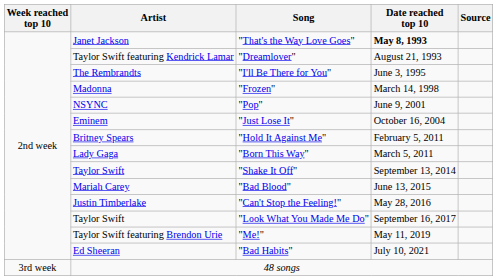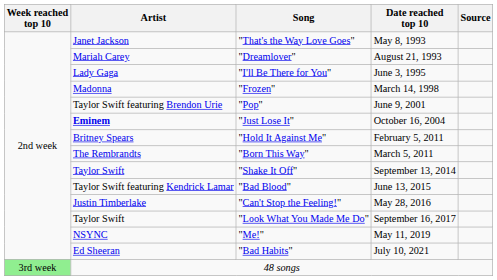 <table class="wikitable">
 <tr>
 <th>Week reached <br> top 10</th>
 <th>Artist</th>
 <th>Song</th>
 <th>Date reached <br> top 10</th>
 <th>Source</th>
 </tr>
 <tr>
 <td rowspan=14 style="text-align:center;">2nd week</td>
 <td><a href='#'>Janet Jackson</a></td>
 <td>"<a href='#'>That's the Way Love Goes</a>"</td>
-<td><strong>May 8, 1993</strong></td>
+<td>May 8, 1993</td>
 <td></td>
 </tr>
 <tr>
-<td>Taylor Swift featuring <a href='#'>Kendrick Lamar</a></td>
+<td><a href='#'>Mariah Carey</a></td>
 <td>"<a href='#'>Dreamlover</a>"</td>
 <td>August 21, 1993</td>
 <td></td>
 </tr>
 <tr>
-<td><a href='#'>The Rembrandts</a></td>
+<td><a href='#'>Lady Gaga</a></td>
 <td>"<a href='#'>I'll Be There for You</a>"</td>
 <td>June 3, 1995</td>
 <td></td>
 </tr>
 <tr>
 <td><a href='#'>Madonna</a></td>
 <td>"<a href='#'>Frozen</a>"</td>
 <td>March 14, 1998</td>
 <td></td>
 </tr>
 <tr>
-<td><a href='#'>NSYNC</a></td>
+<td>Taylor Swift featuring <a href='#'>Brendon Urie</a></td>
 <td>"<a href='#'>Pop</a>"</td>
 <td>June 9, 2001</td>
 <td></td>
 </tr>
 <tr>
-<td><a href='#'>Eminem</a></td>
+<td><strong><a href='#'>Eminem</a></strong></td>
 <td>"<a href='#'>Just Lose It</a>"</td>
 <td>October 16, 2004</td>
 <td></td>
 </tr>
 <tr>
 <td><a href='#'>Britney Spears</a></td>
 <td>"<a href='#'>Hold It Against Me</a>"</td>
 <td>February 5, 2011</td>
 <td></td>
 </tr>
 <tr>
-<td><a href='#'>Lady Gaga</a></td>
+<td><a href='#'>The Rembrandts</a></td>
 <td>"<a href='#'>Born This Way</a>"</td>
 <td>March 5, 2011</td>
 <td></td>
 </tr>
 <tr>
 <td><a href='#'>Taylor Swift</a></td>
 <td>"<a href='#'>Shake It Off</a>"</td>
 <td>September 13, 2014</td>
 <td></td>
 </tr>
 <tr>
-<td><a href='#'>Mariah Carey</a></td>
+<td>Taylor Swift featuring <a href='#'>Kendrick Lamar</a></td>
 <td>"<a href='#'>Bad Blood</a>"</td>
 <td>June 13, 2015</td>
 <td></td>
 </tr>
 <tr>
 <td><a href='#'>Justin Timberlake</a></td>
 <td>"<a href='#'>Can't Stop the Feeling!</a>"</td>
 <td>May 28, 2016</td>
 <td></td>
 </tr>
 <tr>
 <td>Taylor Swift</td>
 <td>"<a href='#'>Look What You Made Me Do</a>"</td>
 <td>September 16, 2017</td>
 <td></td>
 </tr>
 <tr>
-<td>Taylor Swift featuring <a href='#'>Brendon Urie</a></td>
+<td><a href='#'>NSYNC</a></td>
 <td>"<a href='#'>Me!</a>"</td>
 <td>May 11, 2019</td>
 <td></td>
 </tr>
 <tr>
 <td><a href='#'>Ed Sheeran</a></td>
 <td>"<a href='#'>Bad Habits</a>"</td>
 <td>July 10, 2021</td>
 <td></td>
 </tr>
 <tr>
-<td rowspan=1 style="text-align:center;">3rd week</td>
+<td rowspan=1 style="background: lightgreen; text-align:center;">3rd week</td>
 <td colspan=4 style="text-align:center;"><em>48 songs</em> </td>
 </tr>
 </table>
